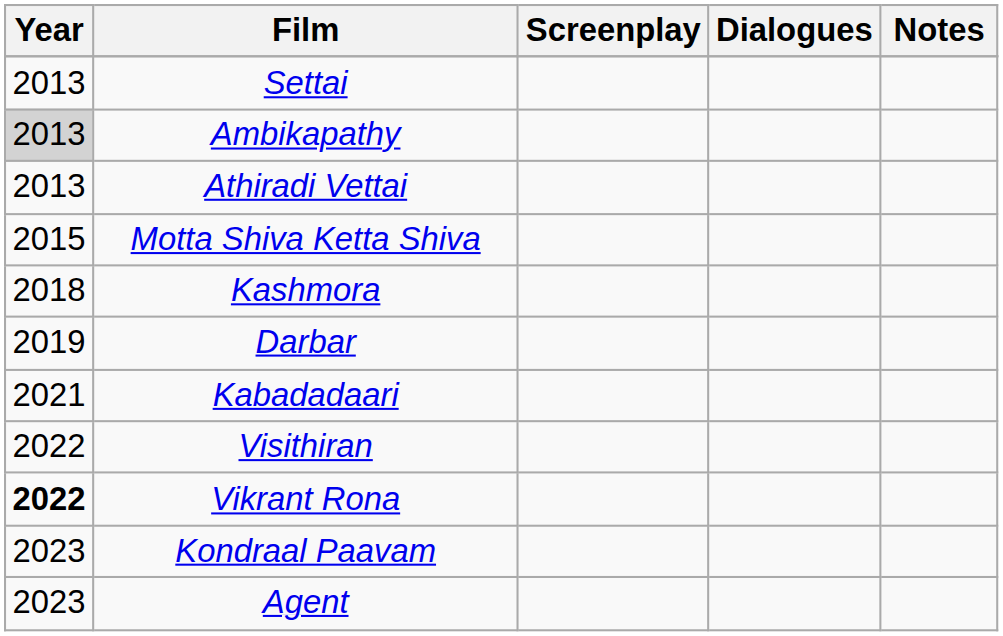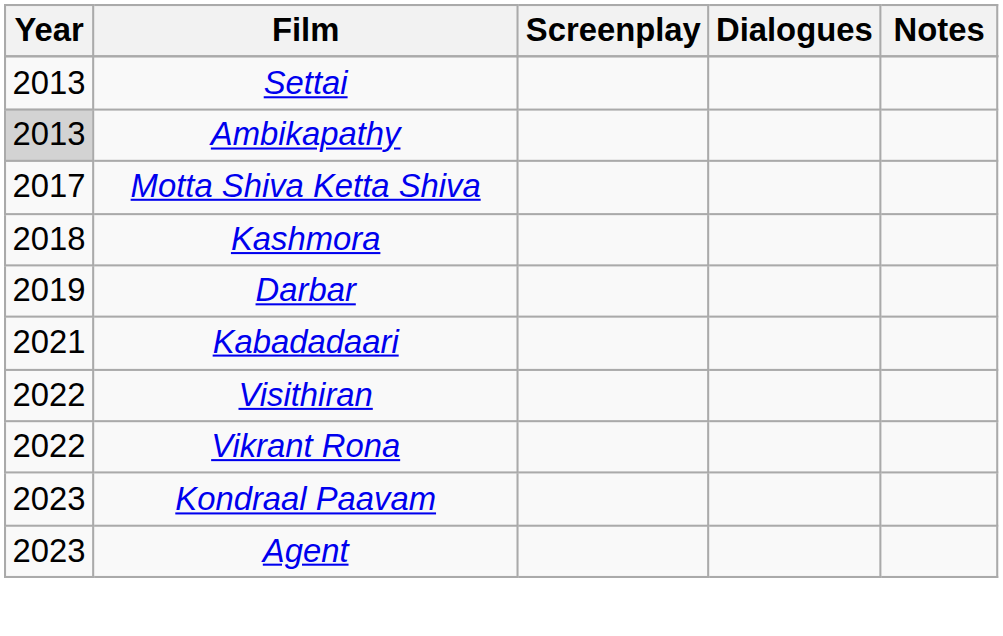 <table class="wikitable" style="text-align:center;font-size:100%;"    Nee-Na>
 <tr>
 <th width=35>Year</th>
 <th width=200>Film</th>
 <th width=50>Screenplay</th>
 <th width=50>Dialogues</th>
 <th width=50>Notes</th>
 </tr>
 <tr align="center">
 </tr>
 <tr>
 <td>2013</td>
 <td><em><a href='#'>Settai</a></em></td>
 <td></td>
 <td></td>
 <td></td>
 </tr>
 <tr>
 <td style="background: lightgrey;">2013</td>
 <td><em><a href='#'>Ambikapathy</a></em></td>
 <td></td>
 <td></td>
 <td></td>
 </tr>
 <tr>
-<td>2013</td>
-<td><em><a href='#'>Athiradi Vettai</a></em></td>
-<td></td>
-<td></td>
-<td></td>
-</tr>
-<tr>
-<td>2015</td>
+<td>2017</td>
 <td><em><a href='#'>Motta Shiva Ketta Shiva</a></em></td>
 <td></td>
 <td></td>
 <td></td>
 </tr>
 <tr>
 <td>2018</td>
 <td><em><a href='#'>Kashmora</a></em></td>
 <td></td>
 <td></td>
 <td></td>
 </tr>
 <tr>
 <td>2019</td>
 <td><em><a href='#'>Darbar</a></em></td>
 <td></td>
 <td></td>
 <td></td>
 </tr>
 <tr>
 <td>2021</td>
 <td><em><a href='#'>Kabadadaari</a></em></td>
 <td></td>
 <td></td>
 <td></td>
 </tr>
 <tr>
 <td>2022</td>
 <td><em><a href='#'>Visithiran</a></em></td>
 <td></td>
 <td></td>
 <td></td>
 </tr>
 <tr>
-<td><strong>2022</strong></td>
+<td>2022</td>
 <td><em><a href='#'>Vikrant Rona</a></em></td>
 <td></td>
 <td></td>
 <td></td>
 </tr>
 <tr>
 <td>2023</td>
 <td><em><a href='#'>Kondraal Paavam</a></em></td>
 <td></td>
 <td></td>
 <td></td>
 </tr>
 <tr>
 <td>2023</td>
 <td><em><a href='#'>Agent</a></em></td>
 <td></td>
 <td></td>
 <td></td>
 </tr>
 </table>
